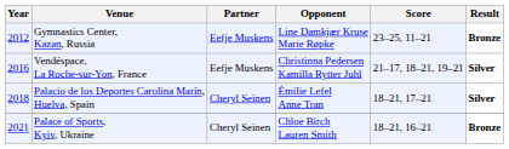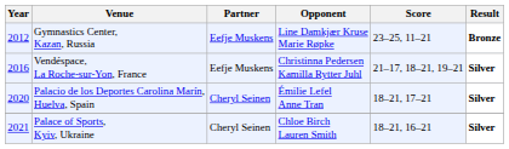 <table class="sortable wikitable" style="font-size: 90%;">
 <tr>
 <th>Year</th>
 <th>Venue</th>
 <th>Partner</th>
 <th>Opponent</th>
 <th>Score</th>
 <th>Result</th>
 </tr>
 <tr style="background:#ECF2FF">
 <td align="center"><a href='#'>2012</a></td>
 <td align="left">Gymnastics Center,<br><a href='#'>Kazan</a>, Russia</td>
 <td align="left"> <a href='#'>Eefje Muskens</a></td>
 <td align="left"> <a href='#'>Line Damkjær Kruse</a><br> <a href='#'>Marie Røpke</a></td>
 <td align="left">23–25, 11–21</td>
 <td style="text-align:left; background:white"> <strong>Bronze</strong></td>
 </tr>
 <tr style="background:#ECF2FF">
 <td align="center"><a href='#'>2016</a></td>
 <td align="left">Vendéspace,<br><a href='#'>La Roche-sur-Yon</a>, France</td>
 <td align="left"> Eefje Muskens</td>
 <td align="left"> <a href='#'>Christinna Pedersen</a><br> <a href='#'>Kamilla Rytter Juhl</a></td>
 <td align="left">21–17, 18–21, 19–21</td>
 <td style="text-align:left; background:white"> <strong>Silver</strong></td>
 </tr>
 <tr style="background:#ECF2FF">
-<td align="center"><a href='#'>2018</a></td>
+<td align="center"><a href='#'>2020</a></td>
 <td align="left"><a href='#'>Palacio de los Deportes Carolina Marín</a>,<br><a href='#'>Huelva</a>, Spain</td>
 <td align="left"> <a href='#'>Cheryl Seinen</a></td>
 <td align="left"> <a href='#'>Émilie Lefel</a><br> <a href='#'>Anne Tran</a></td>
 <td align="left">18–21, 17–21</td>
 <td style="text-align:left; background:white"> <strong>Silver</strong></td>
 </tr>
 <tr>
 </tr>
 <tr style="background:#ECF2FF">
 <td align="center"><a href='#'>2021</a></td>
 <td align="left"><a href='#'>Palace of Sports</a>,<br><a href='#'>Kyiv</a>, Ukraine</td>
 <td align="left"> Cheryl Seinen</td>
 <td align="left"> <a href='#'>Chloe Birch</a><br> <a href='#'>Lauren Smith</a></td>
 <td align="left">18–21, 16–21</td>
-<td style="text-align:left; background:white"> <strong>Bronze</strong></td>
+<td style="text-align:left; background:white"> <strong>Silver</strong></td>
 </tr>
 </table>
